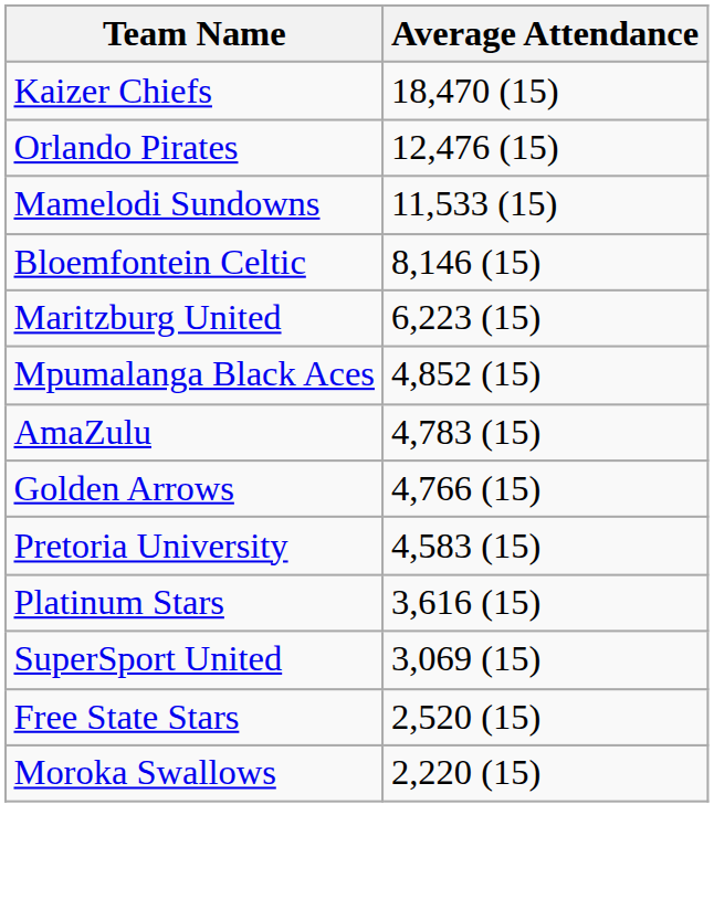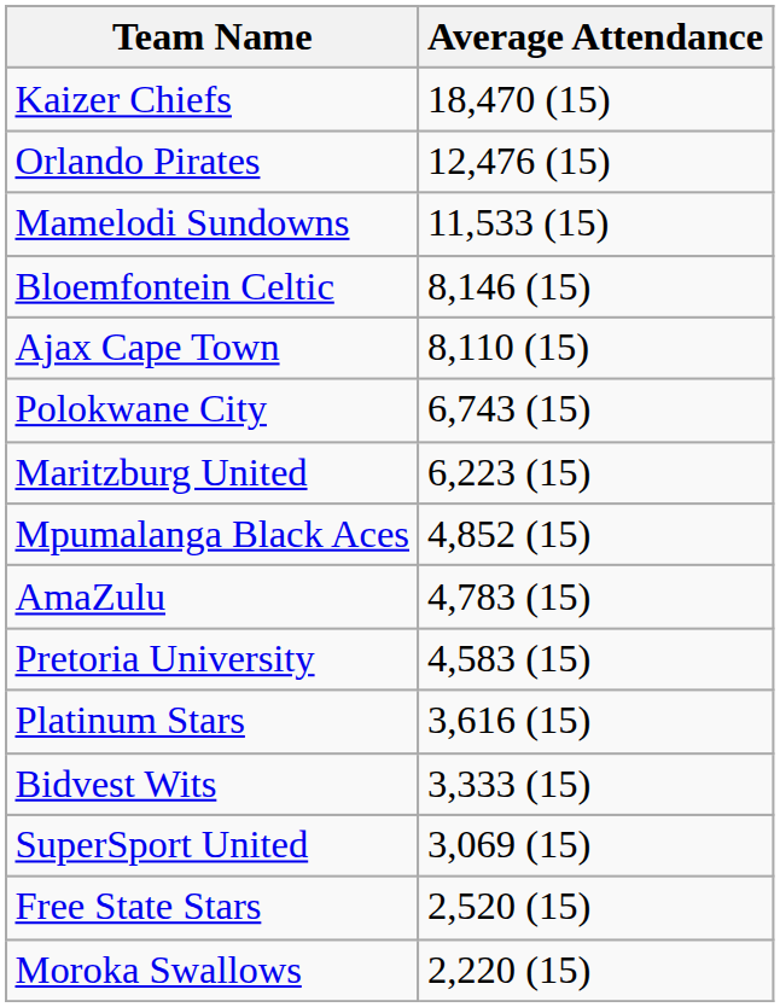 <table class="wikitable sortable">
 <tr>
 <th>Team Name</th>
 <th>Average Attendance</th>
 </tr>
 <tr>
 <td><a href='#'>Kaizer Chiefs</a></td>
 <td>18,470 (15)</td>
 </tr>
 <tr>
 <td><a href='#'>Orlando Pirates</a></td>
 <td>12,476 (15)</td>
 </tr>
 <tr>
 <td><a href='#'>Mamelodi Sundowns</a></td>
 <td>11,533 (15)</td>
 </tr>
 <tr>
 <td><a href='#'>Bloemfontein Celtic</a></td>
 <td>8,146 (15)</td>
 </tr>
 <tr>
+<td><a href='#'>Ajax Cape Town</a></td>
+<td>8,110 (15)</td>
+</tr>
+<tr>
+<td><a href='#'>Polokwane City</a></td>
+<td>6,743 (15)</td>
+</tr>
+<tr>
 <td><a href='#'>Maritzburg United</a></td>
 <td>6,223 (15)</td>
 </tr>
 <tr>
 <td><a href='#'>Mpumalanga Black Aces</a></td>
 <td>4,852 (15)</td>
 </tr>
 <tr>
 <td><a href='#'>AmaZulu</a></td>
 <td>4,783 (15)</td>
 </tr>
 <tr>
-<td><a href='#'>Golden Arrows</a></td>
-<td>4,766 (15)</td>
-</tr>
-<tr>
 <td><a href='#'>Pretoria University</a></td>
 <td>4,583 (15)</td>
 </tr>
 <tr>
 <td><a href='#'>Platinum Stars</a></td>
 <td>3,616 (15)</td>
+</tr>
+<tr>
+<td><a href='#'>Bidvest Wits</a></td>
+<td>3,333 (15)</td>
 </tr>
 <tr>
 <td><a href='#'>SuperSport United</a></td>
 <td>3,069 (15)</td>
 </tr>
 <tr>
 <td><a href='#'>Free State Stars</a></td>
 <td>2,520 (15)</td>
 </tr>
 <tr>
 <td><a href='#'>Moroka Swallows</a></td>
 <td>2,220 (15)</td>
 </tr>
 </table>
